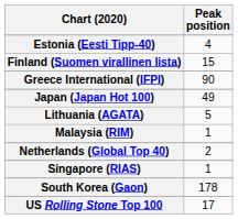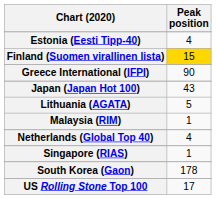 <table class="wikitable sortable plainrowheaders" style="text-align:center">
 <tr>
 <th scope="col">Chart (2020)</th>
 <th scope="col">Peak<br>position</th>
 </tr>
 <tr>
 </tr>
 <tr>
 </tr>
 <tr>
 </tr>
 <tr>
 </tr>
 <tr>
 </tr>
 <tr>
 <th scope="row">Estonia (<a href='#'>Eesti Tipp-40</a>)</th>
 <td>4</td>
 </tr>
 <tr>
 <th scope="row">Finland (<a href='#'>Suomen virallinen lista</a>)</th>
-<td>15</td>
+<td style="background: gold;">15</td>
 </tr>
 <tr>
 </tr>
 <tr>
 <th scope="row">Greece International (<a href='#'>IFPI</a>)</th>
 <td>90</td>
 </tr>
 <tr>
 </tr>
 <tr>
 </tr>
 <tr>
 </tr>
 <tr>
 </tr>
 <tr>
 <th scope="row">Japan (<a href='#'>Japan Hot 100</a>)</th>
-<td>49</td>
+<td>43</td>
 </tr>
 <tr>
 <th scope="row">Lithuania (<a href='#'>AGATA</a>)</th>
 <td>5</td>
 </tr>
 <tr>
 <th scope="row">Malaysia (<a href='#'>RIM</a>)</th>
 <td>1</td>
 </tr>
 <tr>
 </tr>
 <tr>
 <th scope="row">Netherlands (<a href='#'>Global Top 40</a>)</th>
-<td>2</td>
+<td>4</td>
 </tr>
 <tr>
 </tr>
 <tr>
 </tr>
 <tr>
 </tr>
 <tr>
 </tr>
 <tr>
 <th scope="row">Singapore (<a href='#'>RIAS</a>)</th>
 <td>1</td>
 </tr>
 <tr>
 </tr>
 <tr>
 <th scope="row">South Korea (<a href='#'>Gaon</a>)</th>
 <td>178</td>
 </tr>
 <tr>
 </tr>
 <tr>
 </tr>
 <tr>
 </tr>
 <tr>
 </tr>
 <tr>
 </tr>
 <tr>
 </tr>
 <tr>
 <th scope="row">US <a href='#'><em>Rolling Stone</em> Top 100</a></th>
 <td>17</td>
 </tr>
 </table>
